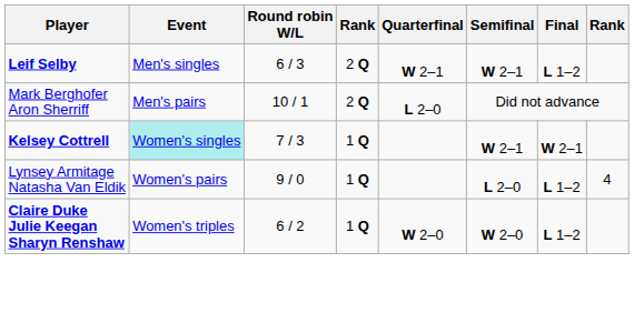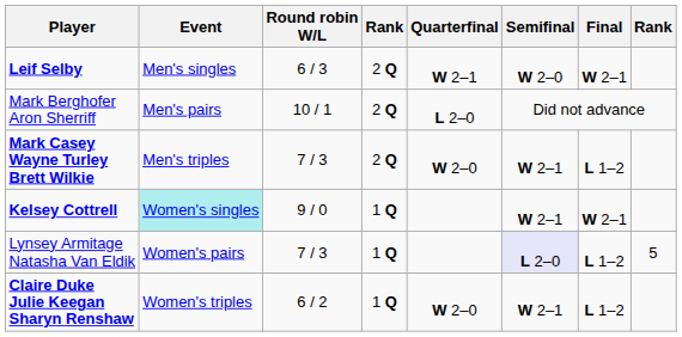 <table class="wikitable" style="font-size:90%">
 <tr>
 <th>Player</th>
 <th>Event</th>
 <th>Round robin<br> W/L</th>
 <th>Rank</th>
 <th>Quarterfinal</th>
 <th>Semifinal</th>
 <th>Final</th>
 <th>Rank</th>
 </tr>
 <tr align=center>
 <td align=left><strong><a href='#'>Leif Selby</a></strong></td>
 <td align=left><a href='#'>Men's singles</a></td>
 <td>6 / 3</td>
 <td>2 <strong>Q</strong></td>
 <td><br><strong>W</strong> 2–1</td>
+<td><br><strong>W</strong> 2–0</td>
 <td><br><strong>W</strong> 2–1</td>
-<td><br><strong>L</strong> 1–2</td>
 <td></td>
 </tr>
 <tr align=center>
 <td align=left><a href='#'>Mark Berghofer</a><br><a href='#'>Aron Sherriff</a></td>
 <td align=left><a href='#'>Men's pairs</a></td>
 <td>10 / 1</td>
 <td>2 <strong>Q</strong></td>
 <td><br><strong>L</strong> 2–0</td>
 <td colspan=3>Did not advance</td>
 </tr>
 <tr align=center>
+<td align=left><strong><a href='#'>Mark Casey</a><br><a href='#'>Wayne Turley</a><br><a href='#'>Brett Wilkie</a></strong></td>
+<td align=left><a href='#'>Men's triples</a></td>
+<td>7 / 3</td>
+<td>2 <strong>Q</strong></td>
+<td><br><strong>W</strong> 2–0</td>
+<td><br><strong>W</strong> 2–1</td>
+<td><br><strong>L</strong> 1–2</td>
+<td></td>
+</tr>
+<tr align=center>
 <td align=left><strong><a href='#'>Kelsey Cottrell</a></strong></td>
 <td align=left style="background: paleturquoise;"><a href='#'>Women's singles</a></td>
-<td>7 / 3</td>
+<td>9 / 0</td>
 <td>1 <strong>Q</strong></td>
 <td></td>
 <td><br><strong>W</strong> 2–1</td>
 <td><br><strong>W</strong> 2–1</td>
 <td></td>
 </tr>
 <tr align=center>
 <td align=left><a href='#'>Lynsey Armitage</a><br><a href='#'>Natasha Van Eldik</a></td>
 <td align=left><a href='#'>Women's pairs</a></td>
-<td>9 / 0</td>
+<td>7 / 3</td>
 <td>1 <strong>Q</strong></td>
 <td></td>
-<td><br><strong>L</strong> 2–0</td>
+<td style="background: lavender;"><br><strong>L</strong> 2–0</td>
 <td><br><strong>L</strong> 1–2</td>
-<td>4</td>
+<td>5</td>
 </tr>
 <tr align=center>
 <td align=left><strong><a href='#'>Claire Duke</a><br><a href='#'>Julie Keegan</a><br><a href='#'>Sharyn Renshaw</a></strong></td>
 <td align=left><a href='#'>Women's triples</a></td>
 <td>6 / 2</td>
 <td>1 <strong>Q</strong></td>
 <td><br><strong>W</strong> 2–0</td>
-<td><br><strong>W</strong> 2–0</td>
+<td><br><strong>W</strong> 2–1</td>
 <td><br><strong>L</strong> 1–2</td>
 <td></td>
 </tr>
 </table>
